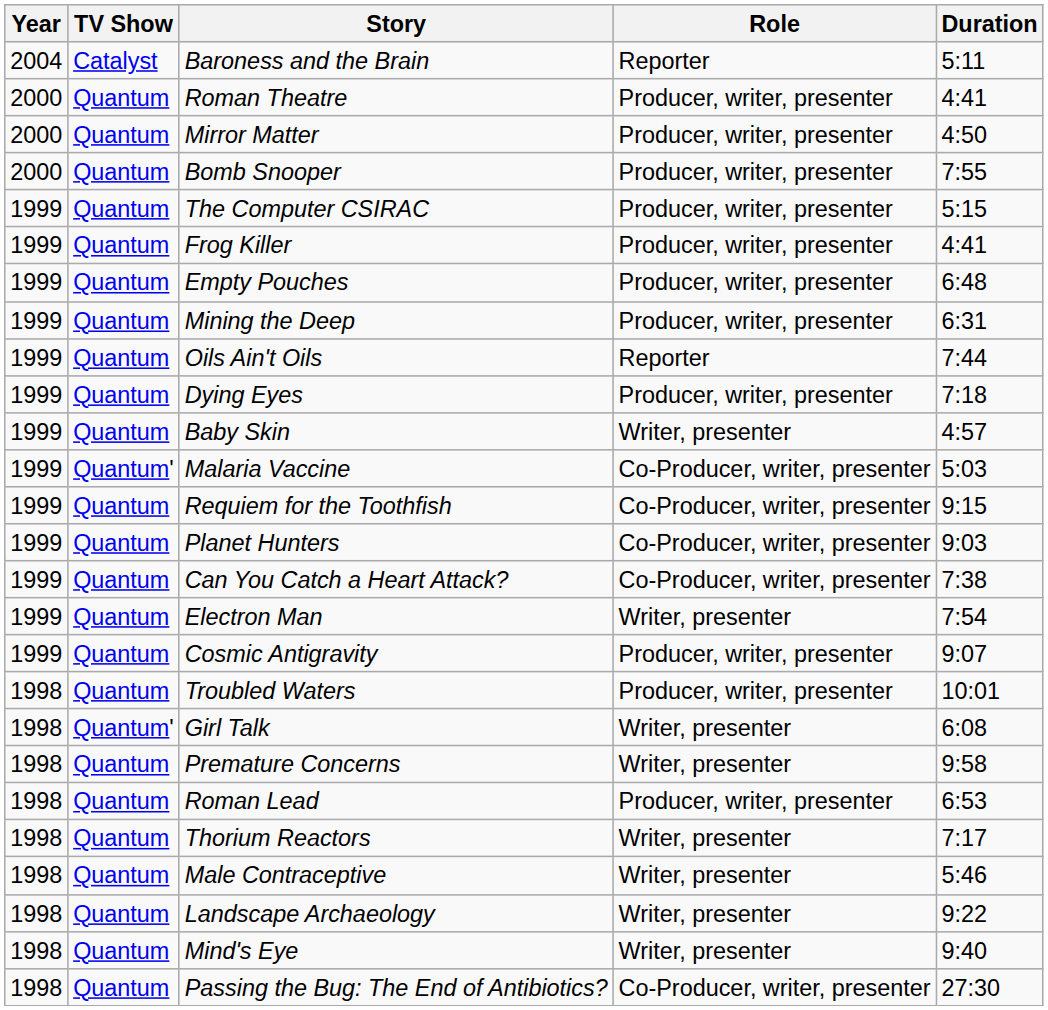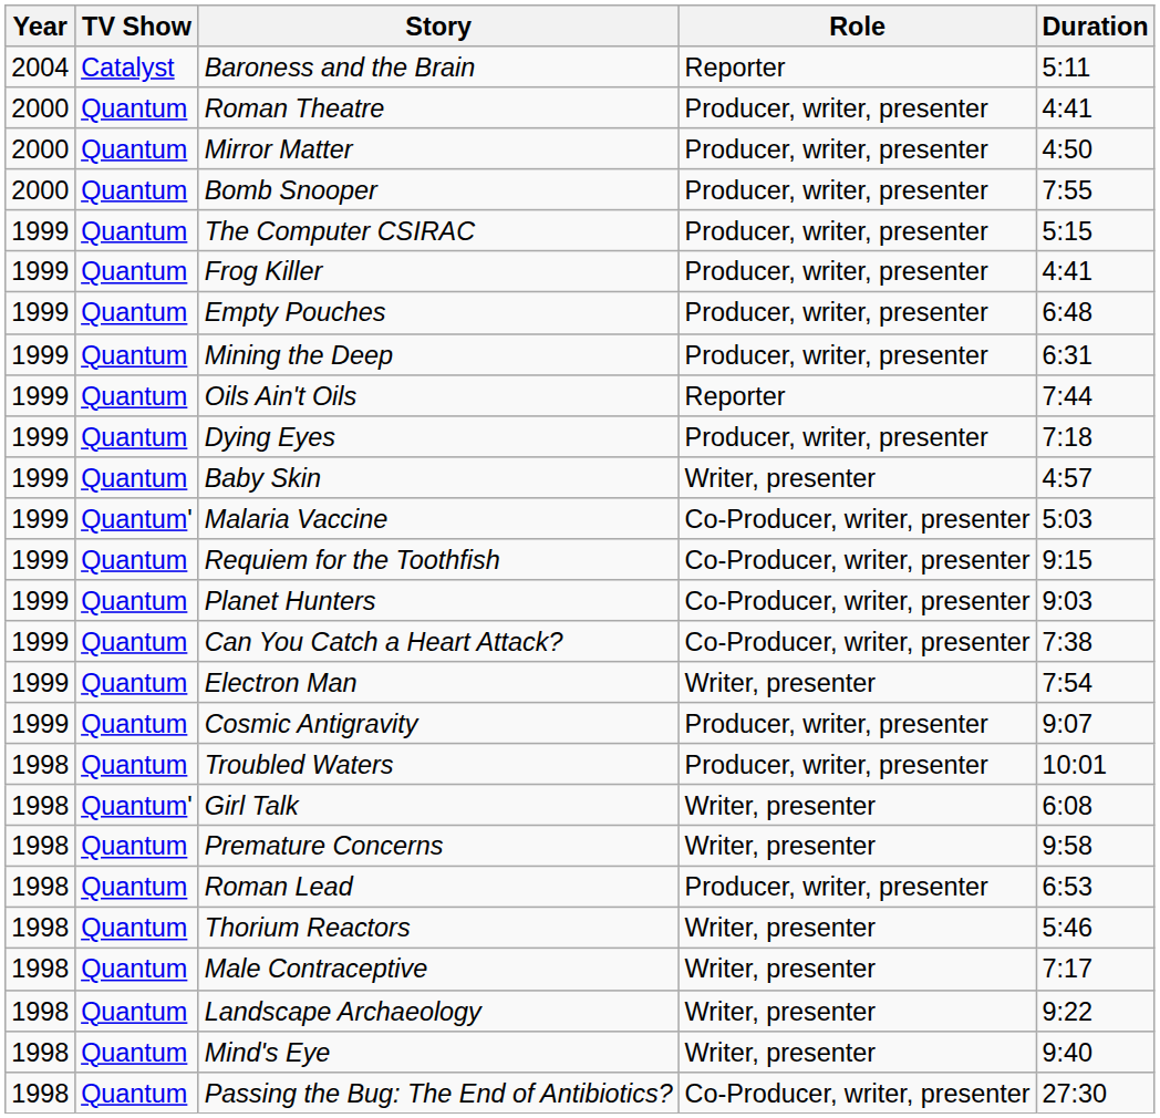 <table class="wikitable" style="font-size: 95%;">
 <tr>
 <th>Year</th>
 <th>TV Show</th>
 <th>Story</th>
 <th>Role</th>
 <th>Duration</th>
 </tr>
 <tr>
 <td rowspan="1" align="center">2004</td>
 <td><a href='#'>Catalyst</a></td>
 <td><em>Baroness and the Brain</em></td>
 <td>Reporter</td>
 <td>5:11</td>
 </tr>
 <tr>
 <td rowspan="1" align="center">2000</td>
 <td><a href='#'>Quantum</a></td>
 <td><em>Roman Theatre</em></td>
 <td>Producer, writer, presenter</td>
 <td>4:41</td>
 </tr>
 <tr>
 <td rowspan="1" align="center">2000</td>
 <td><a href='#'>Quantum</a></td>
 <td><em>Mirror Matter</em></td>
 <td>Producer, writer, presenter</td>
 <td>4:50</td>
 </tr>
 <tr>
 <td rowspan="1" align="center">2000</td>
 <td><a href='#'>Quantum</a></td>
 <td><em>Bomb Snooper</em></td>
 <td>Producer, writer, presenter</td>
 <td>7:55</td>
 </tr>
 <tr>
 <td rowspan="1" align="center">1999</td>
 <td><a href='#'>Quantum</a></td>
 <td><em>The Computer CSIRAC</em></td>
 <td>Producer, writer, presenter</td>
 <td>5:15</td>
 </tr>
 <tr>
 <td rowspan="1" align="center">1999</td>
 <td><a href='#'>Quantum</a></td>
 <td><em>Frog Killer</em></td>
 <td>Producer, writer, presenter</td>
 <td>4:41</td>
 </tr>
 <tr>
 <td rowspan="1" align="center">1999</td>
 <td><a href='#'>Quantum</a></td>
 <td><em>Empty Pouches</em></td>
 <td>Producer, writer, presenter</td>
 <td>6:48</td>
 </tr>
 <tr>
 <td rowspan="1" align="center">1999</td>
 <td><a href='#'>Quantum</a></td>
 <td><em>Mining the Deep</em></td>
 <td>Producer, writer, presenter</td>
 <td>6:31</td>
 </tr>
 <tr>
 <td rowspan="1" align="center">1999</td>
 <td><a href='#'>Quantum</a></td>
 <td><em>Oils Ain't Oils</em></td>
 <td>Reporter</td>
 <td>7:44</td>
 </tr>
 <tr>
 <td rowspan="1" align="center">1999</td>
 <td><a href='#'>Quantum</a></td>
 <td><em>Dying Eyes</em></td>
 <td>Producer, writer, presenter</td>
 <td>7:18</td>
 </tr>
 <tr>
 <td rowspan="1" align="center">1999</td>
 <td><a href='#'>Quantum</a></td>
 <td><em>Baby Skin</em></td>
 <td>Writer, presenter</td>
 <td>4:57</td>
 </tr>
 <tr>
 <td rowspan="1" align="center">1999</td>
 <td><a href='#'>Quantum</a>'</td>
 <td><em>Malaria Vaccine</em></td>
 <td>Co-Producer, writer, presenter</td>
 <td>5:03</td>
 </tr>
 <tr>
 <td rowspan="1" align="center">1999</td>
 <td><a href='#'>Quantum</a></td>
 <td><em>Requiem for the Toothfish</em></td>
 <td>Co-Producer, writer, presenter</td>
 <td>9:15</td>
 </tr>
 <tr>
 <td rowspan="1" align="center">1999</td>
 <td><a href='#'>Quantum</a></td>
 <td><em>Planet Hunters</em></td>
 <td>Co-Producer, writer, presenter</td>
 <td>9:03</td>
 </tr>
 <tr>
 <td rowspan="1" align="center">1999</td>
 <td><a href='#'>Quantum</a></td>
 <td><em>Can You Catch a Heart Attack?</em></td>
 <td>Co-Producer, writer, presenter</td>
 <td>7:38</td>
 </tr>
 <tr>
 <td rowspan="1" align="center">1999</td>
 <td><a href='#'>Quantum</a></td>
 <td><em>Electron Man</em></td>
 <td>Writer, presenter</td>
 <td>7:54</td>
 </tr>
 <tr>
 <td rowspan="1" align="center">1999</td>
 <td><a href='#'>Quantum</a></td>
 <td><em>Cosmic Antigravity</em></td>
 <td>Producer, writer, presenter</td>
 <td>9:07</td>
 </tr>
 <tr>
 <td rowspan="1" align="center">1998</td>
 <td><a href='#'>Quantum</a></td>
 <td><em>Troubled Waters</em></td>
 <td>Producer, writer, presenter</td>
 <td>10:01</td>
 </tr>
 <tr>
 <td rowspan="1" align="center">1998</td>
 <td><a href='#'>Quantum</a>'</td>
 <td><em>Girl Talk</em></td>
 <td>Writer, presenter</td>
 <td>6:08</td>
 </tr>
 <tr>
 <td rowspan="1" align="center">1998</td>
 <td><a href='#'>Quantum</a></td>
 <td><em>Premature Concerns</em></td>
 <td>Writer, presenter</td>
 <td>9:58</td>
 </tr>
 <tr>
 <td rowspan="1" align="center">1998</td>
 <td><a href='#'>Quantum</a></td>
 <td><em>Roman Lead</em></td>
 <td>Producer, writer, presenter</td>
 <td>6:53</td>
 </tr>
 <tr>
 <td rowspan="1" align="center">1998</td>
 <td><a href='#'>Quantum</a></td>
 <td><em>Thorium Reactors</em></td>
 <td>Writer, presenter</td>
-<td>7:17</td>
+<td>5:46</td>
 </tr>
 <tr>
 <td rowspan="1" align="center">1998</td>
 <td><a href='#'>Quantum</a></td>
 <td><em>Male Contraceptive</em></td>
 <td>Writer, presenter</td>
-<td>5:46</td>
+<td>7:17</td>
 </tr>
 <tr>
 <td rowspan="1" align="center">1998</td>
 <td><a href='#'>Quantum</a></td>
 <td><em>Landscape Archaeology</em></td>
 <td>Writer, presenter</td>
 <td>9:22</td>
 </tr>
 <tr>
 <td rowspan="1" align="center">1998</td>
 <td><a href='#'>Quantum</a></td>
 <td><em>Mind's Eye</em></td>
 <td>Writer, presenter</td>
 <td>9:40</td>
 </tr>
 <tr>
 <td rowspan="1" align="center">1998</td>
 <td><a href='#'>Quantum</a></td>
 <td><em>Passing the Bug: The End of Antibiotics?</em></td>
 <td>Co-Producer, writer, presenter</td>
 <td>27:30</td>
 </tr>
 </table>
